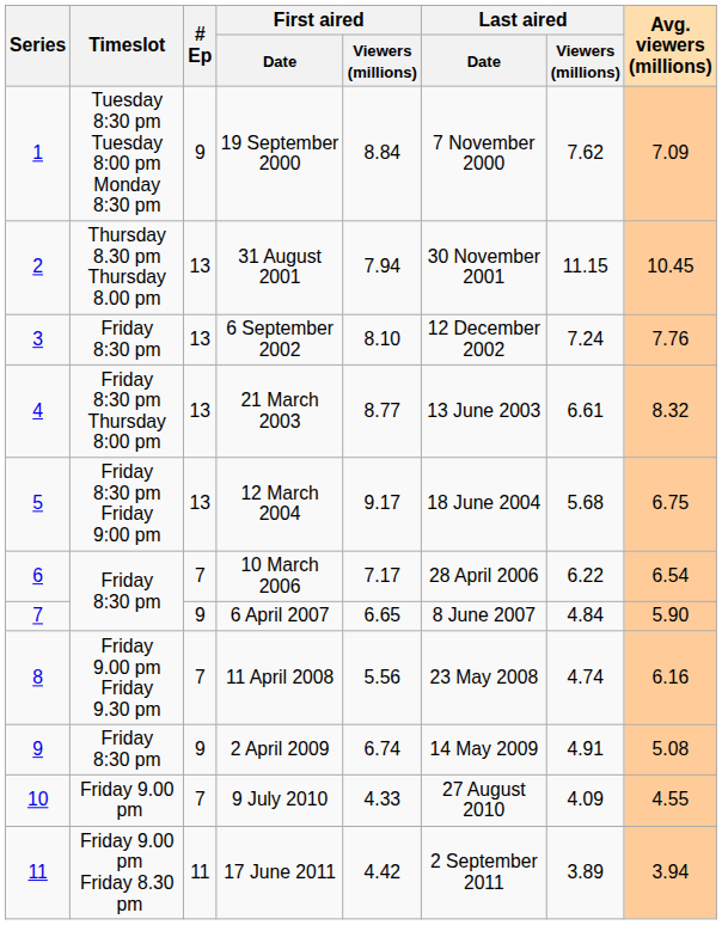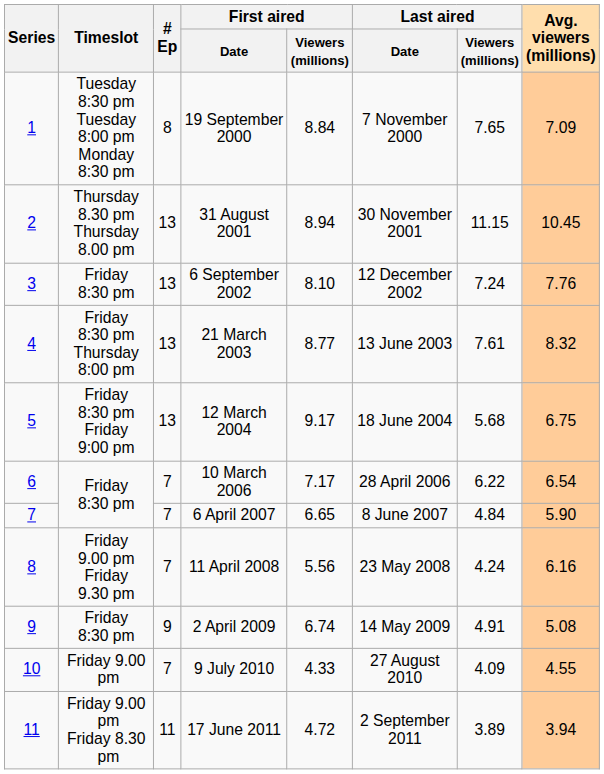 <table class="wikitable">
 <tr>
 <th rowspan="2">Series</th>
 <th rowspan="2">Timeslot</th>
 <th rowspan="2">#<br>Ep</th>
 <th colspan="2">First aired</th>
 <th colspan="2">Last aired</th>
 <th rowspan="2" style="background:#ffdead;">Avg. <br> viewers <br> (millions)</th>
 </tr>
 <tr>
 <th><small><strong>Date</strong></small></th>
 <th><small><strong>Viewers</strong> <br> <strong>(millions)</strong></small></th>
 <th><small><strong>Date</strong></small></th>
 <th><small><strong>Viewers</strong> <br> <strong>(millions)</strong></small></th>
 </tr>
 <tr>
 <td align="center"><a href='#'>1</a></td>
 <td align="center">Tuesday 8:30 pm <br> Tuesday 8:00 pm <br>Monday 8:30 pm </td>
-<td align="center">9</td>
+<td align="center">8</td>
 <td align="center">19 September 2000</td>
 <td align="center">8.84</td>
 <td align="center">7 November 2000</td>
-<td align="center">7.62</td>
+<td align="center">7.65</td>
 <td style="background:#fc9; text-align:center;">7.09</td>
 </tr>
 <tr>
 <td align="center"><a href='#'>2</a></td>
 <td align="center">Thursday 8.30 pm <br>Thursday 8.00 pm </td>
 <td align="center">13</td>
 <td align="center">31 August 2001</td>
-<td align="center">7.94</td>
+<td align="center">8.94</td>
 <td align="center">30 November 2001</td>
 <td align="center">11.15</td>
 <td style="background:#fc9; text-align:center;">10.45</td>
 </tr>
 <tr>
 <td align="center"><a href='#'>3</a></td>
 <td align="center">Friday 8:30 pm</td>
 <td align="center">13</td>
 <td align="center">6 September 2002</td>
 <td align="center">8.10</td>
 <td align="center">12 December 2002</td>
 <td align="center">7.24</td>
 <td style="background:#fc9; text-align:center;">7.76</td>
 </tr>
 <tr>
 <td align="center"><a href='#'>4</a></td>
 <td align="center">Friday 8:30 pm <br>Thursday 8:00 pm </td>
 <td align="center">13</td>
 <td align="center">21 March 2003</td>
 <td align="center">8.77</td>
 <td align="center">13 June 2003</td>
-<td align="center">6.61</td>
+<td align="center">7.61</td>
 <td style="background:#fc9; text-align:center;">8.32</td>
 </tr>
 <tr>
 <td align="center"><a href='#'>5</a></td>
 <td align="center">Friday 8:30 pm <br>Friday 9:00 pm </td>
 <td align="center">13</td>
 <td align="center">12 March 2004</td>
 <td align="center">9.17</td>
 <td align="center">18 June 2004</td>
 <td align="center">5.68</td>
 <td style="background:#fc9; text-align:center;">6.75</td>
 </tr>
 <tr>
 <td align="center"><a href='#'>6</a></td>
 <td rowspan="2" align="center">Friday 8:30 pm</td>
 <td align="center">7</td>
 <td align="center">10 March 2006</td>
 <td align="center">7.17</td>
 <td align="center">28 April 2006</td>
 <td align="center">6.22</td>
 <td style="background:#fc9; text-align:center;">6.54</td>
 </tr>
 <tr>
 <td align="center"><a href='#'>7</a></td>
-<td align="center">9</td>
+<td align="center">7</td>
 <td align="center">6 April 2007</td>
 <td align="center">6.65</td>
 <td align="center">8 June 2007</td>
 <td align="center">4.84</td>
 <td style="background:#fc9; text-align:center;">5.90</td>
 </tr>
 <tr>
 <td align="center"><a href='#'>8</a></td>
 <td align="center">Friday 9.00 pm <br>Friday 9.30 pm </td>
 <td align="center">7</td>
 <td align="center">11 April 2008</td>
 <td align="center">5.56</td>
 <td align="center">23 May 2008</td>
-<td align="center">4.74</td>
+<td align="center">4.24</td>
 <td style="background:#fc9; text-align:center;">6.16</td>
 </tr>
 <tr>
 <td align="center"><a href='#'>9</a></td>
 <td align="center">Friday 8:30 pm</td>
 <td align="center">9</td>
 <td align="center">2 April 2009</td>
 <td align="center">6.74</td>
 <td align="center">14 May 2009</td>
 <td align="center">4.91</td>
 <td style="background:#fc9; text-align:center;">5.08</td>
 </tr>
 <tr>
 <td align="center"><a href='#'>10</a></td>
 <td align="center">Friday 9.00  pm</td>
 <td align="center">7</td>
 <td align="center">9 July 2010</td>
 <td align="center">4.33</td>
 <td align="center">27 August 2010</td>
 <td align="center">4.09</td>
 <td style="background:#fc9; text-align:center;">4.55</td>
 </tr>
 <tr>
 <td align="center"><a href='#'>11</a></td>
 <td align="center">Friday 9.00  pm <br>Friday 8.30  pm </td>
 <td align="center">11</td>
 <td align="center">17 June 2011</td>
-<td align="center">4.42</td>
+<td align="center">4.72</td>
 <td align="center">2 September 2011</td>
 <td align="center">3.89</td>
 <td style="background:#fc9; text-align:center;">3.94</td>
 </tr>
 </table>
